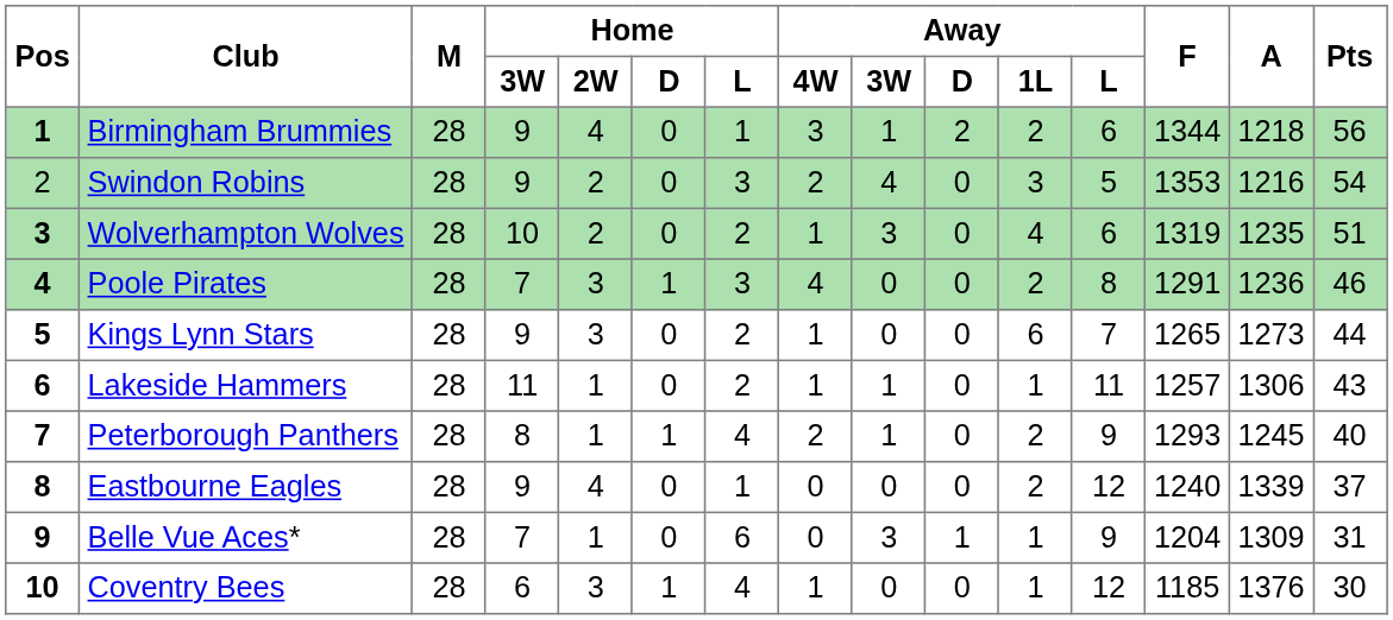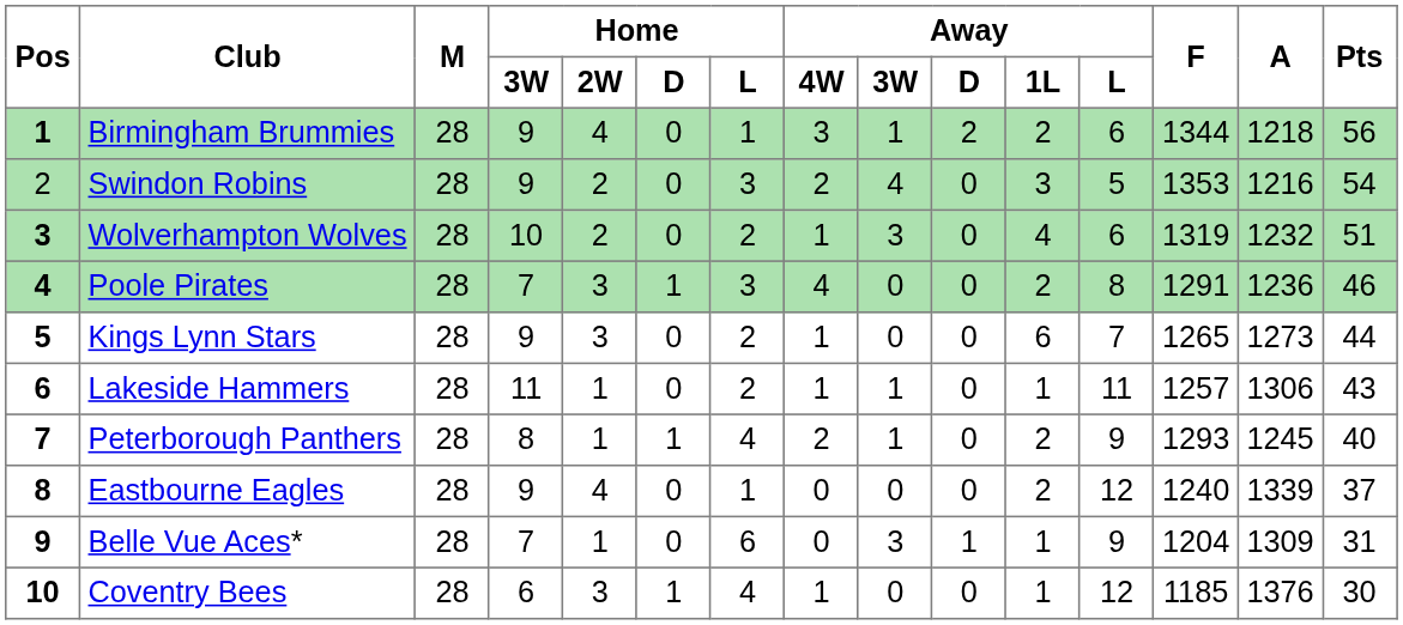 <table class="toccolours" border="1" cellpadding="4" cellspacing="0" style="border-collapse: collapse; margin:0;">
 <tr>
 <th width=30 rowspan=2>Pos</th>
 <th rowspan=2>Club</th>
 <th rowspan=2 width=30>M</th>
 <th colspan=4>Home</th>
 <th colspan=5>Away</th>
 <th rowspan=2 width=30>F</th>
 <th width=30 rowspan=2>A</th>
 <th width=30 rowspan=2>Pts</th>
 </tr>
 <tr>
 <th width=30>3W</th>
 <th width=30>2W</th>
 <th width=30>D</th>
 <th width=30>L</th>
 <th width=30>4W</th>
 <th width=30>3W</th>
 <th width=30>D</th>
 <th width=30>1L</th>
 <th width=30>L</th>
 </tr>
 <tr align=center | style="background:#ACE1AF">
 <th>1</th>
 <td align=left><a href='#'>Birmingham Brummies</a></td>
 <td>28</td>
 <td>9</td>
 <td>4</td>
 <td>0</td>
 <td>1</td>
 <td>3</td>
 <td>1</td>
 <td>2</td>
 <td>2</td>
 <td>6</td>
 <td>1344</td>
 <td>1218</td>
 <td>56</td>
 </tr>
 <tr align=center | style="background:#ACE1AF">
 <td>2</td>
 <td align=left><a href='#'>Swindon Robins</a></td>
 <td>28</td>
 <td>9</td>
 <td>2</td>
 <td>0</td>
 <td>3</td>
 <td>2</td>
 <td>4</td>
 <td>0</td>
 <td>3</td>
 <td>5</td>
 <td>1353</td>
 <td>1216</td>
 <td>54</td>
 </tr>
 <tr align=center | style="background:#ACE1AF">
 <th>3</th>
 <td align=left><a href='#'>Wolverhampton Wolves</a></td>
 <td>28</td>
 <td>10</td>
 <td>2</td>
 <td>0</td>
 <td>2</td>
 <td>1</td>
 <td>3</td>
 <td>0</td>
 <td>4</td>
 <td>6</td>
 <td>1319</td>
-<td>1235</td>
+<td>1232</td>
 <td>51</td>
 </tr>
 <tr align=center | style="background:#ACE1AF">
 <th>4</th>
 <td align=left><a href='#'>Poole Pirates</a></td>
 <td>28</td>
 <td>7</td>
 <td>3</td>
 <td>1</td>
 <td>3</td>
 <td>4</td>
 <td>0</td>
 <td>0</td>
 <td>2</td>
 <td>8</td>
 <td>1291</td>
 <td>1236</td>
 <td>46</td>
 </tr>
 <tr align=center>
 <th>5</th>
 <td align=left><a href='#'>Kings Lynn Stars</a></td>
 <td>28</td>
 <td>9</td>
 <td>3</td>
 <td>0</td>
 <td>2</td>
 <td>1</td>
 <td>0</td>
 <td>0</td>
 <td>6</td>
 <td>7</td>
 <td>1265</td>
 <td>1273</td>
 <td>44</td>
 </tr>
 <tr align=center>
 <th>6</th>
 <td align=left><a href='#'>Lakeside Hammers</a></td>
 <td>28</td>
 <td>11</td>
 <td>1</td>
 <td>0</td>
 <td>2</td>
 <td>1</td>
 <td>1</td>
 <td>0</td>
 <td>1</td>
 <td>11</td>
 <td>1257</td>
 <td>1306</td>
 <td>43</td>
 </tr>
 <tr align=center>
 <th>7</th>
 <td align=left><a href='#'>Peterborough Panthers</a></td>
 <td>28</td>
 <td>8</td>
 <td>1</td>
 <td>1</td>
 <td>4</td>
 <td>2</td>
 <td>1</td>
 <td>0</td>
 <td>2</td>
 <td>9</td>
 <td>1293</td>
 <td>1245</td>
 <td>40</td>
 </tr>
 <tr align=center>
 <th>8</th>
 <td align=left><a href='#'>Eastbourne Eagles</a></td>
 <td>28</td>
 <td>9</td>
 <td>4</td>
 <td>0</td>
 <td>1</td>
 <td>0</td>
 <td>0</td>
 <td>0</td>
 <td>2</td>
 <td>12</td>
 <td>1240</td>
 <td>1339</td>
 <td>37</td>
 </tr>
 <tr align=center>
 <th>9</th>
 <td align=left><a href='#'>Belle Vue Aces</a>*</td>
 <td>28</td>
 <td>7</td>
 <td>1</td>
 <td>0</td>
 <td>6</td>
 <td>0</td>
 <td>3</td>
 <td>1</td>
 <td>1</td>
 <td>9</td>
 <td>1204</td>
 <td>1309</td>
 <td>31</td>
 </tr>
 <tr align=center |>
 <th>10</th>
 <td align=left><a href='#'>Coventry Bees</a></td>
 <td>28</td>
 <td>6</td>
 <td>3</td>
 <td>1</td>
 <td>4</td>
 <td>1</td>
 <td>0</td>
 <td>0</td>
 <td>1</td>
 <td>12</td>
 <td>1185</td>
 <td>1376</td>
 <td>30</td>
 </tr>
 </table>
